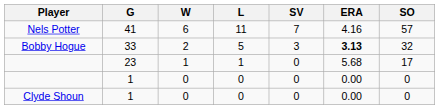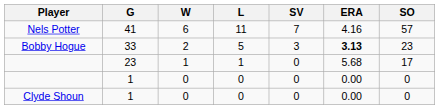 <table class="wikitable sortable">
 <tr>
 <th bgcolor="#DDDDFF" width="16%">Player</th>
 <th bgcolor="#DDDDFF" width="9%">G</th>
 <th bgcolor="#DDDDFF" width="9%">W</th>
 <th bgcolor="#DDDDFF" width="9%">L</th>
 <th bgcolor="#DDDDFF" width="9%">SV</th>
 <th bgcolor="#DDDDFF" width="9%">ERA</th>
 <th bgcolor="#DDDDFF" width="9%">SO</th>
 </tr>
 <tr align="center">
 <td><a href='#'>Nels Potter</a></td>
 <td>41</td>
 <td>6</td>
 <td>11</td>
 <td>7</td>
 <td>4.16</td>
 <td>57</td>
 </tr>
 <tr align="center">
 <td><a href='#'>Bobby Hogue</a></td>
 <td>33</td>
 <td>2</td>
 <td>5</td>
 <td>3</td>
 <td><strong>3.13</strong></td>
-<td>32</td>
+<td>23</td>
 </tr>
 <tr align="center">
 <td></td>
 <td>23</td>
 <td>1</td>
 <td>1</td>
 <td>0</td>
 <td>5.68</td>
 <td>17</td>
 </tr>
 <tr align="center">
 <td></td>
 <td>1</td>
 <td>0</td>
 <td>0</td>
 <td>0</td>
 <td>0.00</td>
 <td>0</td>
 </tr>
 <tr align="center">
 <td><a href='#'>Clyde Shoun</a></td>
 <td>1</td>
 <td>0</td>
 <td>0</td>
 <td>0</td>
 <td>0.00</td>
 <td>0</td>
 </tr>
 </table>
